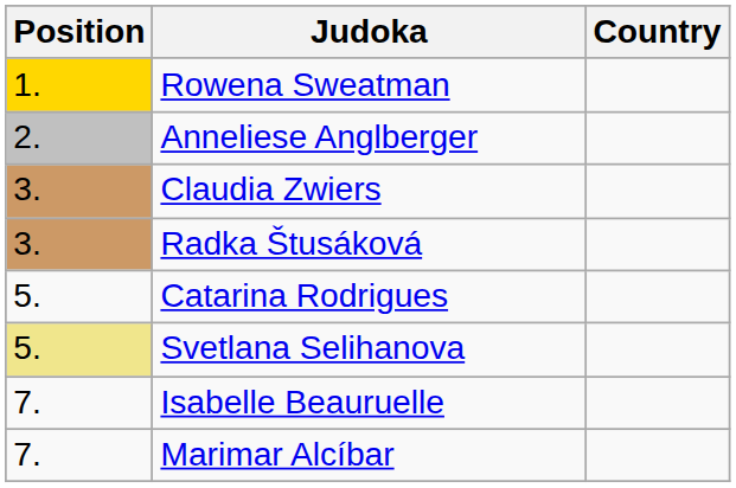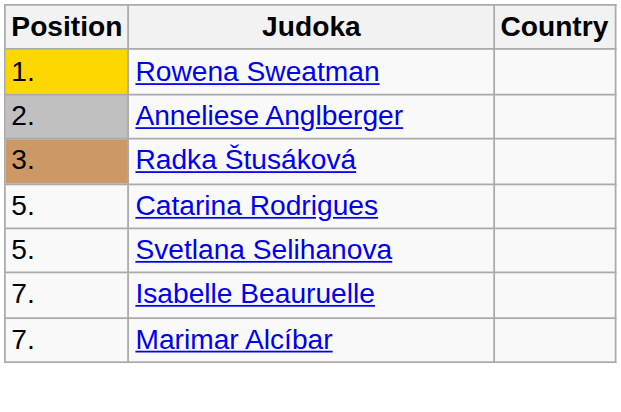 <table class=wikitable>
 <tr>
 <th width=10>Position</th>
 <th width=200>Judoka</th>
 <th width=10>Country</th>
 </tr>
 <tr>
 <td bgcolor=gold>1.</td>
 <td><a href='#'>Rowena Sweatman</a></td>
 <td></td>
 </tr>
 <tr>
 <td bgcolor="silver">2.</td>
 <td><a href='#'>Anneliese Anglberger</a></td>
 <td></td>
 </tr>
 <tr>
 <td bgcolor="CC9966">3.</td>
-<td><a href='#'>Claudia Zwiers</a></td>
-<td></td>
-</tr>
-<tr>
-<td bgcolor="CC9966">3.</td>
 <td><a href='#'>Radka Štusáková</a></td>
 <td></td>
 </tr>
 <tr>
 <td>5.</td>
 <td><a href='#'>Catarina Rodrigues</a></td>
 <td></td>
 </tr>
 <tr>
-<td style="background: khaki;">5.</td>
+<td>5.</td>
 <td><a href='#'>Svetlana Selihanova</a></td>
 <td></td>
 </tr>
 <tr>
 <td>7.</td>
 <td><a href='#'>Isabelle Beauruelle</a></td>
 <td></td>
 </tr>
 <tr>
 <td>7.</td>
 <td><a href='#'>Marimar Alcíbar</a></td>
 <td></td>
 </tr>
 </table>
